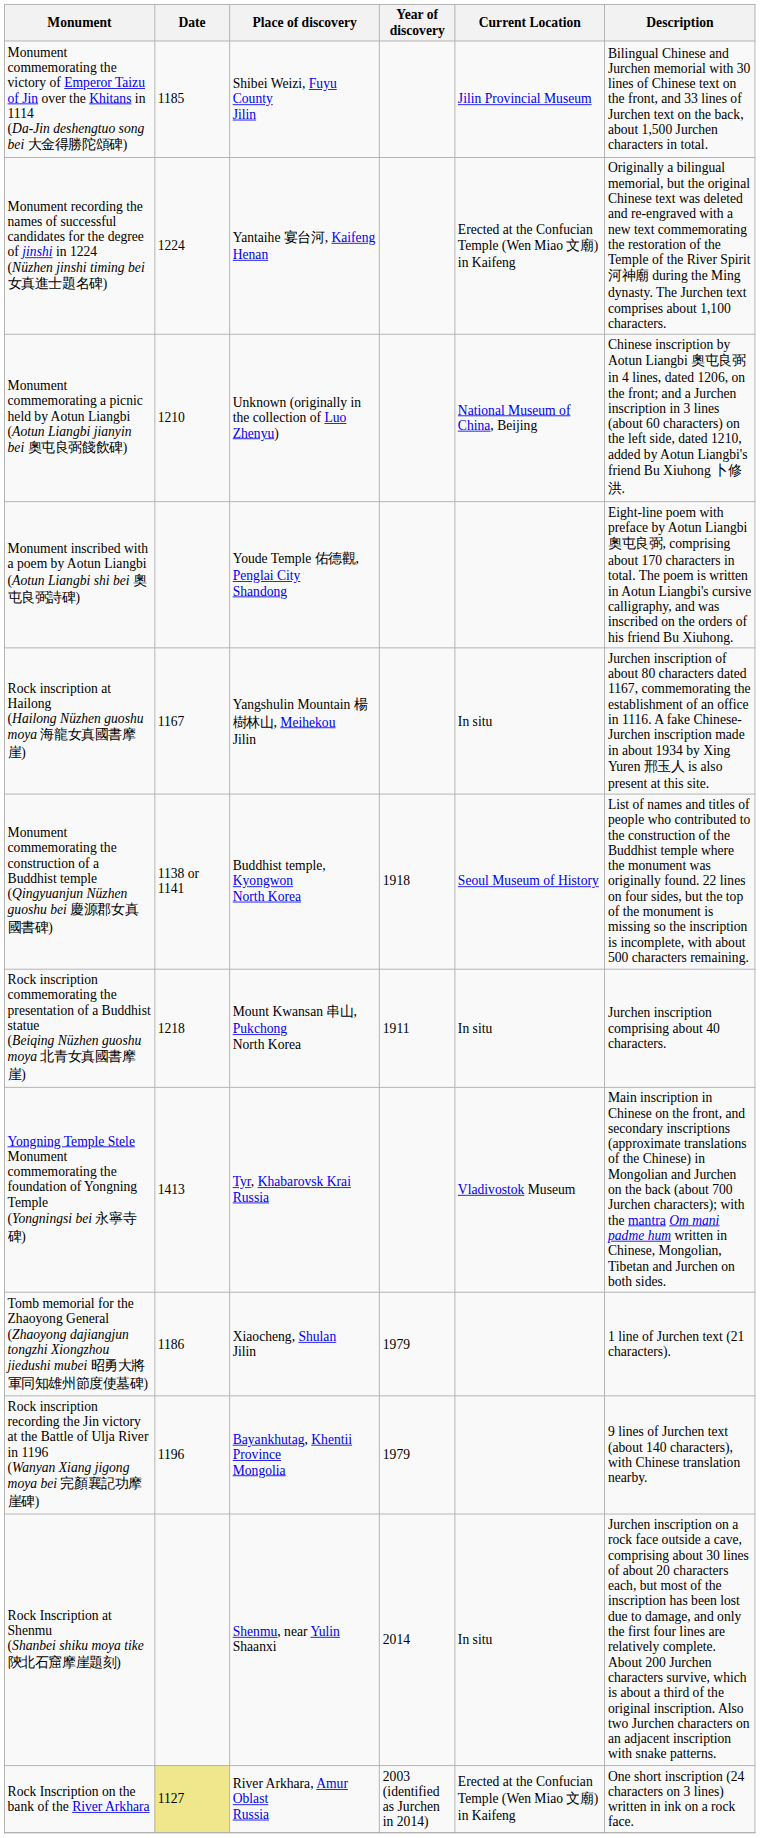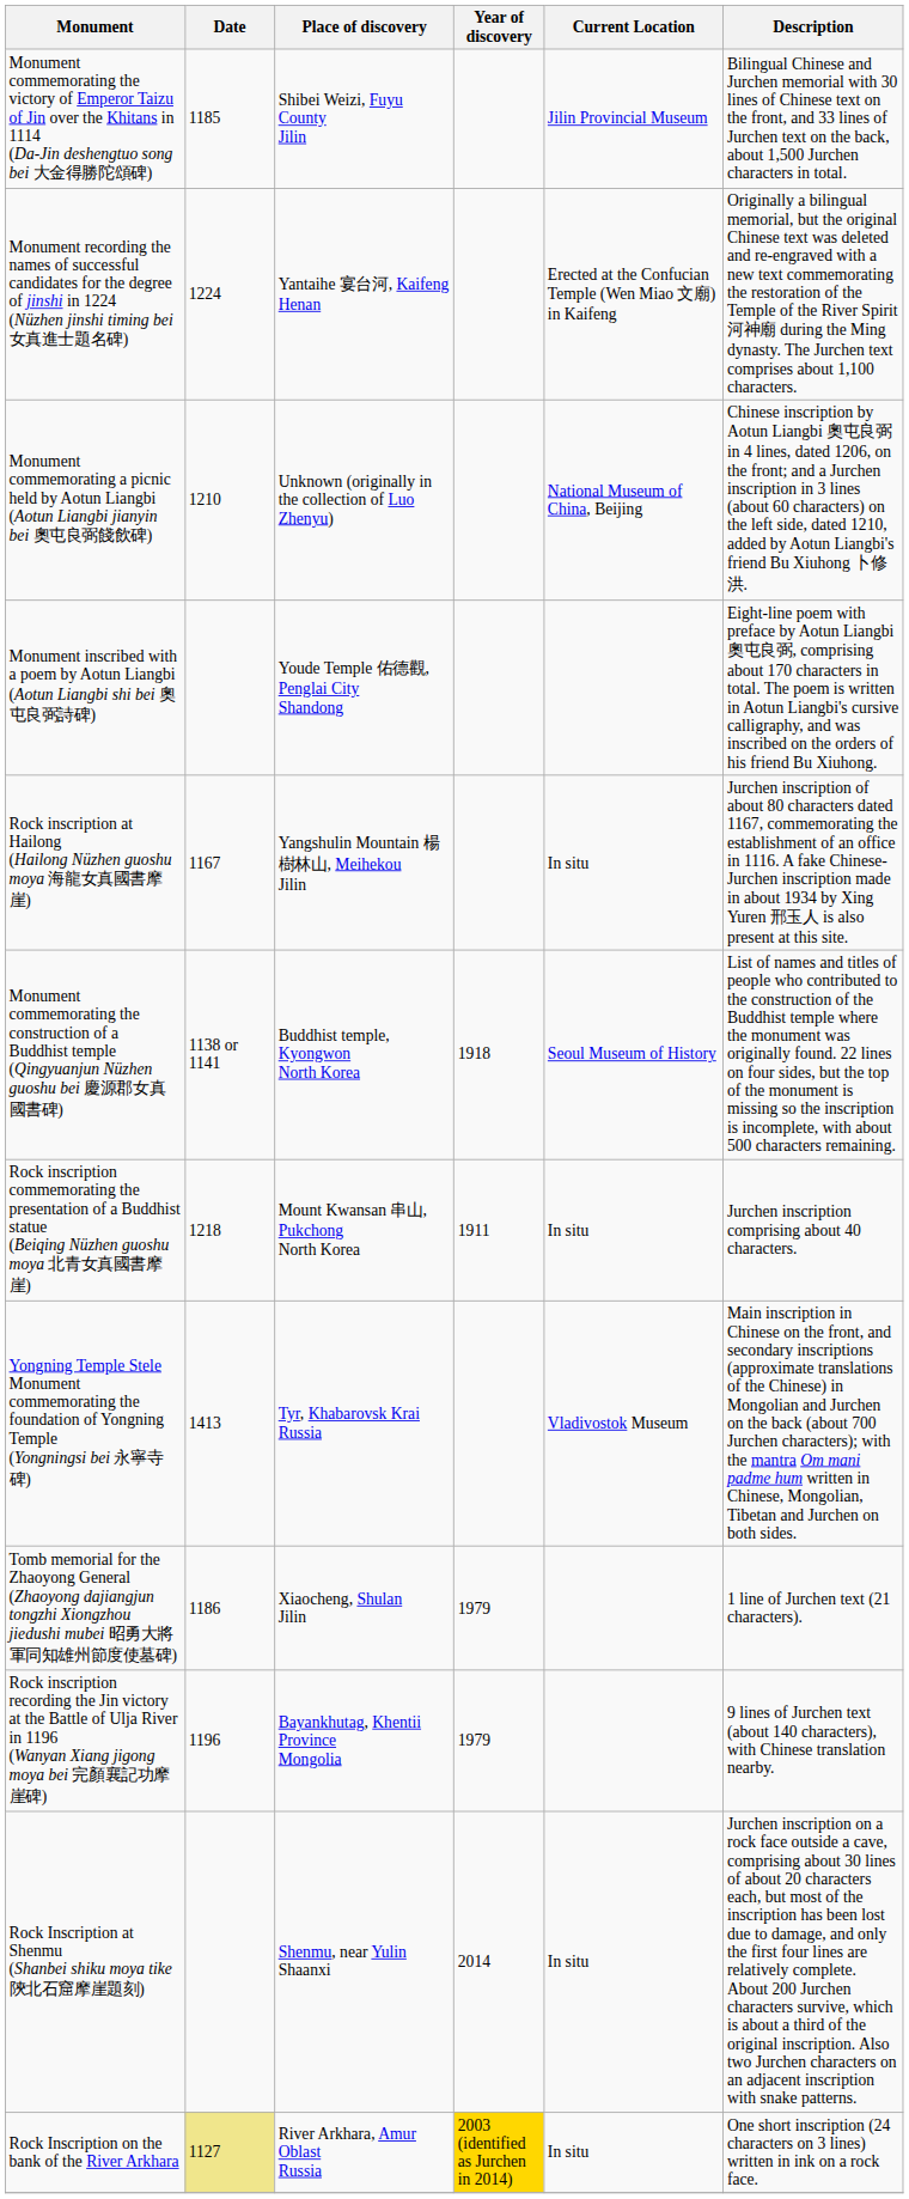 <table class="wikitable sortable" style="width: 100%">
 <tr>
 <th width="20%">Monument</th>
 <th width="10%">Date</th>
 <th width="20%">Place of discovery</th>
 <th width="10%">Year of discovery</th>
 <th width="20%">Current Location</th>
 <th class="unsortable" width="20%">Description</th>
 </tr>
 <tr>
 <td>Monument commemorating the victory of <a href='#'>Emperor Taizu of Jin</a> over the <a href='#'>Khitans</a> in 1114<br>(<em>Da-Jin deshengtuo song bei</em> 大金得勝陀頌碑)<br></td>
 <td>1185</td>
 <td>Shibei Weizi, <a href='#'>Fuyu County</a><br><a href='#'>Jilin</a><br><small></small></td>
 <td></td>
 <td><a href='#'>Jilin Provincial Museum</a></td>
 <td>Bilingual Chinese and Jurchen memorial with 30 lines of Chinese text on the front, and 33 lines of Jurchen text on the back, about 1,500 Jurchen characters in total.</td>
 </tr>
 <tr>
 <td>Monument recording the names of successful candidates for the degree of <em><a href='#'>jinshi</a></em> in 1224<br>(<em>Nüzhen jinshi timing bei</em> 女真進士題名碑)<br></td>
 <td>1224</td>
 <td>Yantaihe 宴台河, <a href='#'>Kaifeng</a><br><a href='#'>Henan</a><br><small></small></td>
 <td></td>
 <td>Erected at the Confucian Temple (Wen Miao 文廟) in Kaifeng</td>
 <td>Originally a bilingual memorial, but the original Chinese text was deleted and re-engraved with a new text commemorating the restoration of the Temple of the River Spirit 河神廟 during the Ming dynasty.  The Jurchen text comprises about 1,100 characters.</td>
 </tr>
 <tr>
 <td>Monument commemorating a picnic held by Aotun Liangbi<br>(<em>Aotun Liangbi jianyin bei</em> 奧屯良弼餞飲碑)</td>
 <td>1210</td>
 <td>Unknown (originally in the collection of <a href='#'>Luo Zhenyu</a>)</td>
 <td></td>
 <td><a href='#'>National Museum of China</a>, Beijing</td>
 <td>Chinese inscription by Aotun Liangbi 奧屯良弼 in 4 lines, dated 1206, on the front; and a Jurchen inscription in 3 lines (about 60 characters) on the left side, dated 1210, added by Aotun Liangbi's friend Bu Xiuhong 卜修洪.</td>
 </tr>
 <tr>
 <td>Monument inscribed with a poem by Aotun Liangbi<br>(<em>Aotun Liangbi shi bei</em> 奧屯良弼詩碑)</td>
 <td></td>
 <td>Youde Temple 佑德觀, <a href='#'>Penglai City</a><br><a href='#'>Shandong</a><br><small></small></td>
 <td></td>
 <td></td>
 <td>Eight-line poem with preface by Aotun Liangbi 奧屯良弼, comprising about 170 characters in total.  The poem is written in Aotun Liangbi's cursive calligraphy, and was inscribed on the orders of his friend Bu Xiuhong.</td>
 </tr>
 <tr>
 <td>Rock inscription at Hailong<br>(<em>Hailong Nüzhen guoshu moya</em> 海龍女真國書摩崖)</td>
 <td>1167</td>
 <td>Yangshulin Mountain 楊樹林山, <a href='#'>Meihekou</a><br>Jilin<br><small></small></td>
 <td></td>
 <td>In situ</td>
 <td>Jurchen inscription of about 80 characters dated 1167, commemorating the establishment of an office in 1116. A fake Chinese-Jurchen inscription made in about 1934 by Xing Yuren 邢玉人 is also present at this site.</td>
 </tr>
 <tr>
 <td>Monument commemorating the construction of a Buddhist temple<br>(<em>Qingyuanjun Nüzhen guoshu bei</em> 慶源郡女真國書碑)</td>
 <td>1138 or 1141</td>
 <td>Buddhist temple, <a href='#'>Kyongwon</a><br><a href='#'>North Korea</a><br><small></small></td>
 <td>1918</td>
 <td><a href='#'>Seoul Museum of History</a></td>
 <td>List of names and titles of people who contributed to the construction of the Buddhist temple where the monument was originally found.  22 lines on four sides, but the top of the monument is missing so the inscription is incomplete, with about 500 characters remaining.</td>
 </tr>
 <tr>
 <td>Rock inscription commemorating the presentation of a Buddhist statue<br>(<em>Beiqing Nüzhen guoshu moya</em> 北青女真國書摩崖)</td>
 <td>1218</td>
 <td>Mount Kwansan 串山, <a href='#'>Pukchong</a><br>North Korea<br><small></small></td>
 <td>1911</td>
 <td>In situ</td>
 <td>Jurchen inscription comprising about 40 characters.</td>
 </tr>
 <tr>
 <td><a href='#'>Yongning Temple Stele</a><br>Monument commemorating the foundation of Yongning Temple<br>(<em>Yongningsi bei</em> 永寧寺碑)</td>
 <td>1413</td>
 <td><a href='#'>Tyr</a>, <a href='#'>Khabarovsk Krai</a><br><a href='#'>Russia</a><br><small></small></td>
 <td></td>
 <td><a href='#'>Vladivostok</a> Museum</td>
 <td>Main inscription in Chinese on the front, and secondary inscriptions (approximate translations of the Chinese) in Mongolian and Jurchen on the back (about 700 Jurchen characters); with the <a href='#'>mantra</a> <em><a href='#'>Om mani padme hum</a></em> written in Chinese, Mongolian, Tibetan and Jurchen on both sides.</td>
 </tr>
 <tr>
 <td>Tomb memorial for the Zhaoyong General<br>(<em>Zhaoyong dajiangjun tongzhi Xiongzhou jiedushi mubei</em> 昭勇大將軍同知雄州節度使墓碑)</td>
 <td>1186</td>
 <td>Xiaocheng, <a href='#'>Shulan</a><br>Jilin<br><small></small></td>
 <td>1979</td>
 <td></td>
 <td>1 line of Jurchen text (21 characters).</td>
 </tr>
 <tr>
 <td>Rock inscription recording the Jin victory at the Battle of Ulja River in 1196<br>(<em>Wanyan Xiang jigong moya bei</em> 完顏襄記功摩崖碑)<br></td>
 <td>1196</td>
 <td><a href='#'>Bayankhutag</a>, <a href='#'>Khentii Province</a><br><a href='#'>Mongolia</a><br><small></small></td>
 <td>1979</td>
 <td></td>
 <td>9 lines of Jurchen text (about 140 characters), with Chinese translation nearby.</td>
 </tr>
 <tr>
 <td>Rock Inscription at Shenmu<br>(<em>Shanbei shiku moya tike</em> 陝北石窟摩崖題刻)</td>
 <td></td>
 <td><a href='#'>Shenmu</a>, near <a href='#'>Yulin</a><br>Shaanxi<br><small></small></td>
 <td>2014</td>
 <td>In situ</td>
 <td>Jurchen inscription on a rock face outside a cave, comprising about 30 lines of about 20 characters each, but most of the inscription has been lost due to damage, and only the first four lines are relatively complete. About 200 Jurchen characters survive, which is about a third of the original inscription. Also two Jurchen characters on an adjacent inscription with snake patterns.</td>
 </tr>
 <tr>
 <td>Rock Inscription on the bank of the <a href='#'>River Arkhara</a></td>
 <td style="background: khaki;">1127</td>
 <td>River Arkhara, <a href='#'>Amur Oblast</a><br><a href='#'>Russia</a><br><small></small></td>
-<td>2003 (identified as Jurchen in 2014)</td>
-<td>Erected at the Confucian Temple (Wen Miao 文廟) in Kaifeng</td>
+<td style="background: gold;">2003 (identified as Jurchen in 2014)</td>
+<td>In situ</td>
 <td>One short inscription (24 characters on 3 lines) written in ink on a rock face.</td>
 </tr>
 <tr>
 </tr>
 </table>
